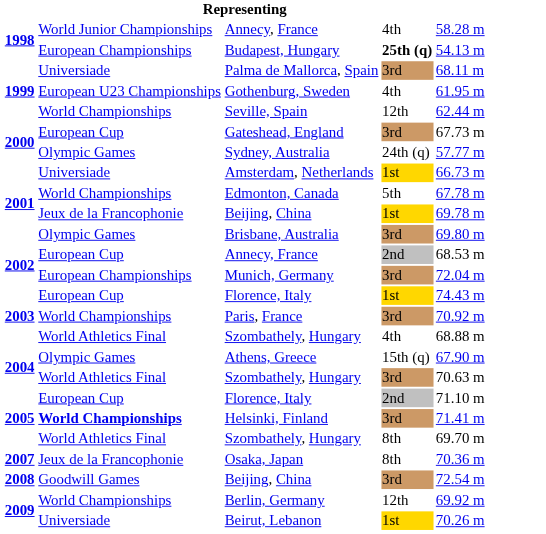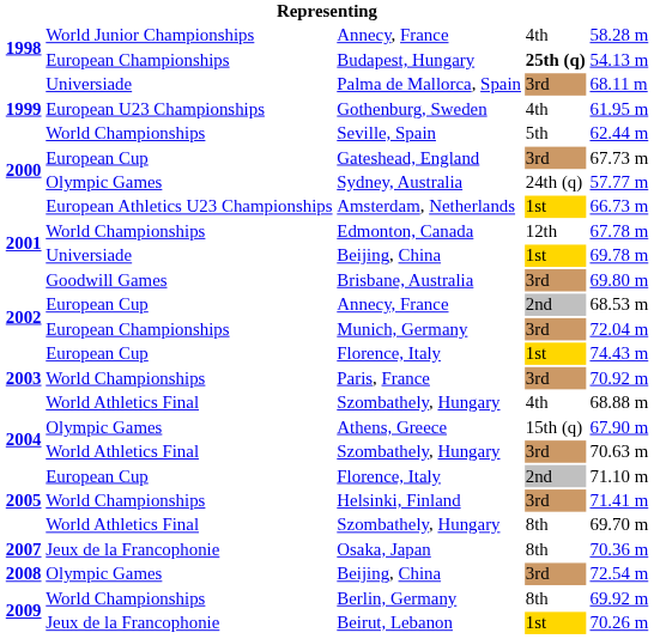 <table>
 <tr>
 <th colspan="5">Representing </th>
 </tr>
 <tr>
 <td rowspan=2><strong><a href='#'>1998</a></strong></td>
 <td><a href='#'>World Junior Championships</a></td>
 <td><a href='#'>Annecy</a>, <a href='#'>France</a></td>
 <td>4th</td>
 <td><a href='#'>58.28 m</a></td>
 </tr>
 <tr>
 <td><a href='#'>European Championships</a></td>
 <td><a href='#'>Budapest, Hungary</a></td>
 <td><strong>25th (q)</strong></td>
 <td><a href='#'>54.13 m</a></td>
 </tr>
 <tr>
 <td rowspan=3><strong><a href='#'>1999</a></strong></td>
 <td><a href='#'>Universiade</a></td>
 <td><a href='#'>Palma de Mallorca</a>, <a href='#'>Spain</a></td>
 <td bgcolor=cc9966>3rd</td>
 <td><a href='#'>68.11 m</a></td>
 </tr>
 <tr>
 <td><a href='#'>European U23 Championships</a></td>
 <td><a href='#'>Gothenburg, Sweden</a></td>
 <td>4th</td>
 <td><a href='#'>61.95 m</a></td>
 </tr>
 <tr>
 <td><a href='#'>World Championships</a></td>
 <td><a href='#'>Seville, Spain</a></td>
-<td>12th</td>
+<td>5th</td>
 <td><a href='#'>62.44 m</a></td>
 </tr>
 <tr>
 <td rowspan=2><strong><a href='#'>2000</a></strong></td>
 <td><a href='#'>European Cup</a></td>
 <td><a href='#'>Gateshead, England</a></td>
 <td bgcolor=cc9966>3rd</td>
 <td>67.73 m</td>
 </tr>
 <tr>
 <td><a href='#'>Olympic Games</a></td>
 <td><a href='#'>Sydney, Australia</a></td>
 <td>24th (q)</td>
 <td><a href='#'>57.77 m</a></td>
 </tr>
 <tr>
 <td rowspan=4><strong><a href='#'>2001</a></strong></td>
-<td><a href='#'>Universiade</a></td>
+<td><a href='#'>European Athletics U23 Championships</a></td>
 <td><a href='#'>Amsterdam</a>, <a href='#'>Netherlands</a></td>
 <td bgcolor=gold>1st</td>
 <td><a href='#'>66.73 m</a></td>
 </tr>
 <tr>
 <td><a href='#'>World Championships</a></td>
 <td><a href='#'>Edmonton, Canada</a></td>
-<td>5th</td>
+<td>12th</td>
 <td><a href='#'>67.78 m</a></td>
 </tr>
 <tr>
-<td><a href='#'>Jeux de la Francophonie</a></td>
+<td><a href='#'>Universiade</a></td>
 <td><a href='#'>Beijing</a>, <a href='#'>China</a></td>
 <td bgcolor=gold>1st</td>
 <td><a href='#'>69.78 m</a></td>
 </tr>
 <tr>
-<td><a href='#'>Olympic Games</a></td>
+<td><a href='#'>Goodwill Games</a></td>
 <td><a href='#'>Brisbane, Australia</a></td>
 <td bgcolor=cc9966>3rd</td>
 <td><a href='#'>69.80 m</a></td>
 </tr>
 <tr>
 <td rowspan=2><strong><a href='#'>2002</a></strong></td>
 <td><a href='#'>European Cup</a></td>
 <td><a href='#'>Annecy, France</a></td>
 <td bgcolor=silver>2nd</td>
 <td>68.53 m</td>
 </tr>
 <tr>
 <td><a href='#'>European Championships</a></td>
 <td><a href='#'>Munich, Germany</a></td>
 <td bgcolor=cc9966>3rd</td>
 <td><a href='#'>72.04 m</a></td>
 </tr>
 <tr>
 <td rowspan=3><strong><a href='#'>2003</a></strong></td>
 <td><a href='#'>European Cup</a></td>
 <td><a href='#'>Florence, Italy</a></td>
 <td bgcolor=gold>1st</td>
 <td><a href='#'>74.43 m</a></td>
 </tr>
 <tr>
 <td><a href='#'>World Championships</a></td>
 <td><a href='#'>Paris</a>, <a href='#'>France</a></td>
 <td bgcolor=cc9966>3rd</td>
 <td><a href='#'>70.92 m</a></td>
 </tr>
 <tr>
 <td><a href='#'>World Athletics Final</a></td>
 <td><a href='#'>Szombathely</a>, <a href='#'>Hungary</a></td>
 <td>4th</td>
 <td>68.88 m</td>
 </tr>
 <tr>
 <td rowspan=2><strong><a href='#'>2004</a></strong></td>
 <td><a href='#'>Olympic Games</a></td>
 <td><a href='#'>Athens, Greece</a></td>
 <td>15th (q)</td>
 <td><a href='#'>67.90 m</a></td>
 </tr>
 <tr>
 <td><a href='#'>World Athletics Final</a></td>
 <td><a href='#'>Szombathely</a>, <a href='#'>Hungary</a></td>
 <td bgcolor="cc9966">3rd</td>
 <td>70.63 m</td>
 </tr>
 <tr>
 <td rowspan=3><strong><a href='#'>2005</a></strong></td>
 <td><a href='#'>European Cup</a></td>
 <td><a href='#'>Florence, Italy</a></td>
 <td bgcolor=silver>2nd</td>
 <td>71.10 m</td>
 </tr>
 <tr>
-<td><strong><a href='#'>World Championships</a></strong></td>
+<td><a href='#'>World Championships</a></td>
 <td><a href='#'>Helsinki, Finland</a></td>
 <td bgcolor=cc9966>3rd</td>
 <td><a href='#'>71.41 m</a></td>
 </tr>
 <tr>
 <td><a href='#'>World Athletics Final</a></td>
 <td><a href='#'>Szombathely</a>, <a href='#'>Hungary</a></td>
 <td>8th</td>
 <td>69.70 m</td>
 </tr>
 <tr>
 <td><strong><a href='#'>2007</a></strong></td>
 <td><a href='#'>Jeux de la Francophonie</a></td>
 <td><a href='#'>Osaka, Japan</a></td>
 <td>8th</td>
 <td><a href='#'>70.36 m</a></td>
 </tr>
 <tr>
 <td><strong><a href='#'>2008</a></strong></td>
-<td><a href='#'>Goodwill Games</a></td>
+<td><a href='#'>Olympic Games</a></td>
 <td><a href='#'>Beijing</a>, <a href='#'>China</a></td>
 <td bgcolor=cc9966>3rd</td>
 <td><a href='#'>72.54 m</a></td>
 </tr>
 <tr>
 <td rowspan=2><strong><a href='#'>2009</a></strong></td>
 <td><a href='#'>World Championships</a></td>
 <td><a href='#'>Berlin, Germany</a></td>
-<td>12th</td>
+<td>8th</td>
 <td><a href='#'>69.92 m</a></td>
 </tr>
 <tr>
-<td><a href='#'>Universiade</a></td>
+<td><a href='#'>Jeux de la Francophonie</a></td>
 <td><a href='#'>Beirut, Lebanon</a></td>
 <td bgcolor=gold>1st</td>
 <td><a href='#'>70.26 m</a></td>
 </tr>
 </table>
